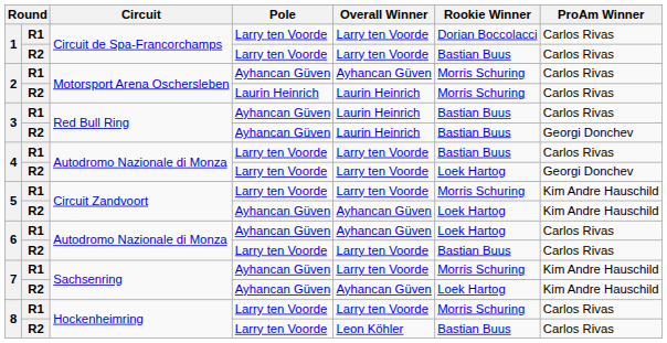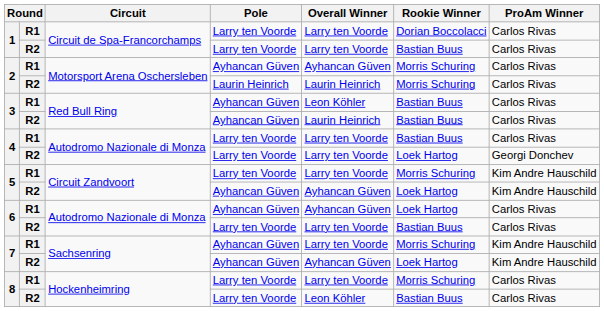 <table class="wikitable" style="font-size:85%;">
 <tr>
 <th colspan=2>Round</th>
 <th>Circuit</th>
 <th>Pole</th>
 <th>Overall Winner</th>
 <th>Rookie Winner</th>
 <th>ProAm Winner</th>
 </tr>
 <tr>
 <th rowspan=2>1</th>
 <th>R1</th>
 <td rowspan=2> <a href='#'>Circuit de Spa-Francorchamps</a></td>
 <td> <a href='#'>Larry ten Voorde</a></td>
 <td> <a href='#'>Larry ten Voorde</a></td>
 <td> <a href='#'>Dorian Boccolacci</a></td>
 <td> Carlos Rivas</td>
 </tr>
 <tr>
 <th>R2</th>
 <td> <a href='#'>Larry ten Voorde</a></td>
 <td> <a href='#'>Larry ten Voorde</a></td>
 <td> <a href='#'>Bastian Buus</a></td>
 <td> Carlos Rivas</td>
 </tr>
 <tr>
 <th rowspan=2>2</th>
 <th>R1</th>
 <td rowspan=2> <a href='#'>Motorsport Arena Oschersleben</a></td>
 <td> <a href='#'>Ayhancan Güven</a></td>
 <td> <a href='#'>Ayhancan Güven</a></td>
 <td> <a href='#'>Morris Schuring</a></td>
 <td> Carlos Rivas</td>
 </tr>
 <tr>
 <th>R2</th>
 <td> <a href='#'>Laurin Heinrich</a></td>
 <td> <a href='#'>Laurin Heinrich</a></td>
 <td> <a href='#'>Morris Schuring</a></td>
 <td> Carlos Rivas</td>
 </tr>
 <tr>
 <th rowspan=2>3</th>
 <th>R1</th>
 <td rowspan=2> <a href='#'>Red Bull Ring</a></td>
 <td> <a href='#'>Ayhancan Güven</a></td>
-<td> <a href='#'>Laurin Heinrich</a></td>
+<td> <a href='#'>Leon Köhler</a></td>
 <td> <a href='#'>Bastian Buus</a></td>
 <td> Carlos Rivas</td>
 </tr>
 <tr>
 <th>R2</th>
 <td> <a href='#'>Ayhancan Güven</a></td>
 <td> <a href='#'>Laurin Heinrich</a></td>
 <td> <a href='#'>Bastian Buus</a></td>
-<td> Georgi Donchev</td>
+<td> Carlos Rivas</td>
 </tr>
 <tr>
 <th rowspan=2>4</th>
 <th>R1</th>
 <td rowspan=2> <a href='#'>Autodromo Nazionale di Monza</a></td>
 <td> <a href='#'>Larry ten Voorde</a></td>
 <td> <a href='#'>Larry ten Voorde</a></td>
 <td> <a href='#'>Bastian Buus</a></td>
 <td> Carlos Rivas</td>
 </tr>
 <tr>
 <th>R2</th>
 <td> <a href='#'>Larry ten Voorde</a></td>
 <td> <a href='#'>Larry ten Voorde</a></td>
 <td> <a href='#'>Loek Hartog</a></td>
 <td> Georgi Donchev</td>
 </tr>
 <tr>
 <th rowspan=2>5</th>
 <th>R1</th>
 <td rowspan=2> <a href='#'>Circuit Zandvoort</a></td>
 <td> <a href='#'>Larry ten Voorde</a></td>
 <td> <a href='#'>Larry ten Voorde</a></td>
 <td> <a href='#'>Morris Schuring</a></td>
 <td> Kim Andre Hauschild</td>
 </tr>
 <tr>
 <th>R2</th>
 <td> <a href='#'>Ayhancan Güven</a></td>
 <td> <a href='#'>Ayhancan Güven</a></td>
 <td> <a href='#'>Loek Hartog</a></td>
 <td> Kim Andre Hauschild</td>
 </tr>
 <tr>
 <th rowspan=2>6</th>
 <th>R1</th>
 <td rowspan=2> <a href='#'>Autodromo Nazionale di Monza</a></td>
 <td> <a href='#'>Ayhancan Güven</a></td>
 <td> <a href='#'>Ayhancan Güven</a></td>
 <td> <a href='#'>Loek Hartog</a></td>
 <td> Carlos Rivas</td>
 </tr>
 <tr>
 <th>R2</th>
 <td> <a href='#'>Larry ten Voorde</a></td>
 <td> <a href='#'>Larry ten Voorde</a></td>
 <td> <a href='#'>Bastian Buus</a></td>
 <td> Carlos Rivas</td>
 </tr>
 <tr>
 <th rowspan=2>7</th>
 <th>R1</th>
 <td rowspan=2> <a href='#'>Sachsenring</a></td>
 <td> <a href='#'>Ayhancan Güven</a></td>
 <td> <a href='#'>Larry ten Voorde</a></td>
 <td> <a href='#'>Morris Schuring</a></td>
 <td> Kim Andre Hauschild</td>
 </tr>
 <tr>
 <th>R2</th>
 <td> <a href='#'>Ayhancan Güven</a></td>
 <td> <a href='#'>Ayhancan Güven</a></td>
 <td> <a href='#'>Loek Hartog</a></td>
 <td> Kim Andre Hauschild</td>
 </tr>
 <tr>
 <th rowspan=2>8</th>
 <th>R1</th>
 <td rowspan=2> <a href='#'>Hockenheimring</a></td>
 <td> <a href='#'>Larry ten Voorde</a></td>
 <td> <a href='#'>Larry ten Voorde</a></td>
 <td> <a href='#'>Morris Schuring</a></td>
 <td> Carlos Rivas</td>
 </tr>
 <tr>
 <th>R2</th>
 <td> <a href='#'>Larry ten Voorde</a></td>
 <td> <a href='#'>Leon Köhler</a></td>
 <td> <a href='#'>Bastian Buus</a></td>
 <td> Carlos Rivas</td>
 </tr>
 </table>
